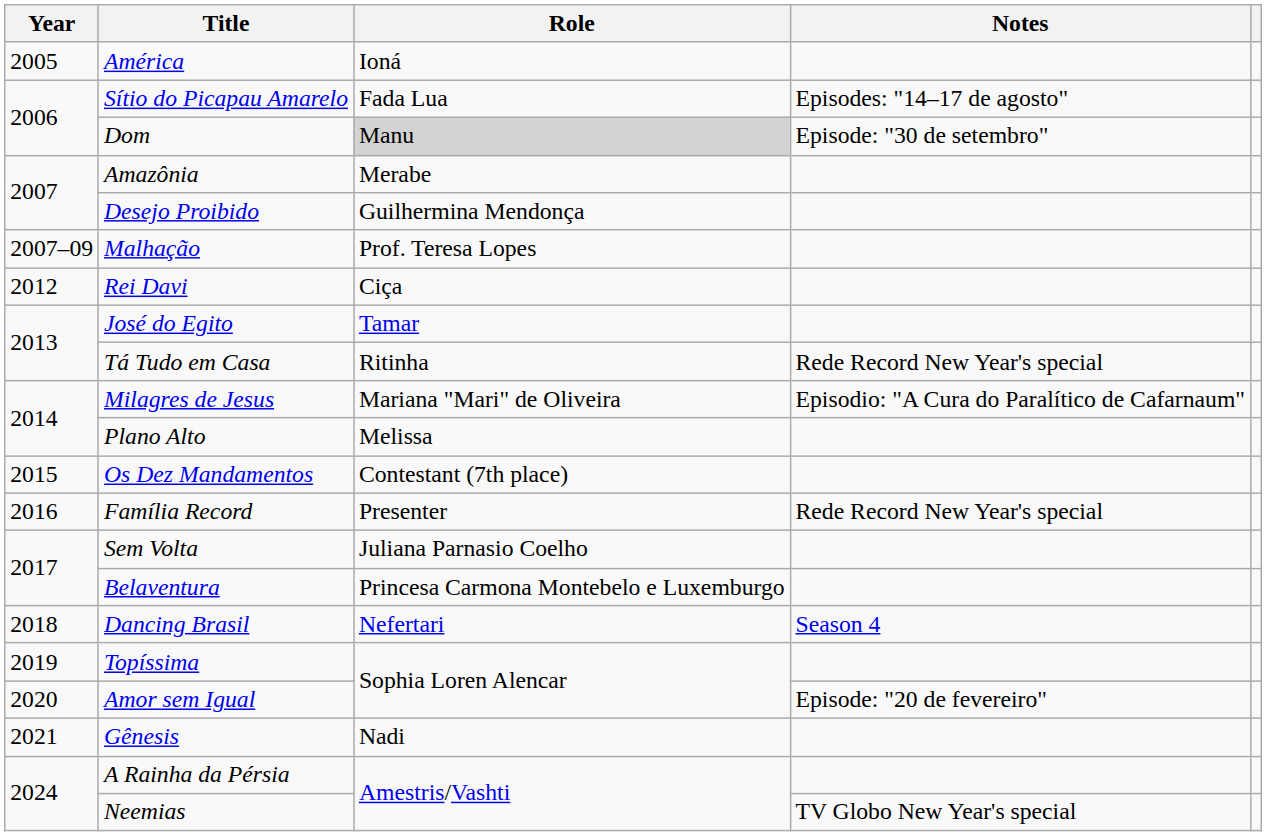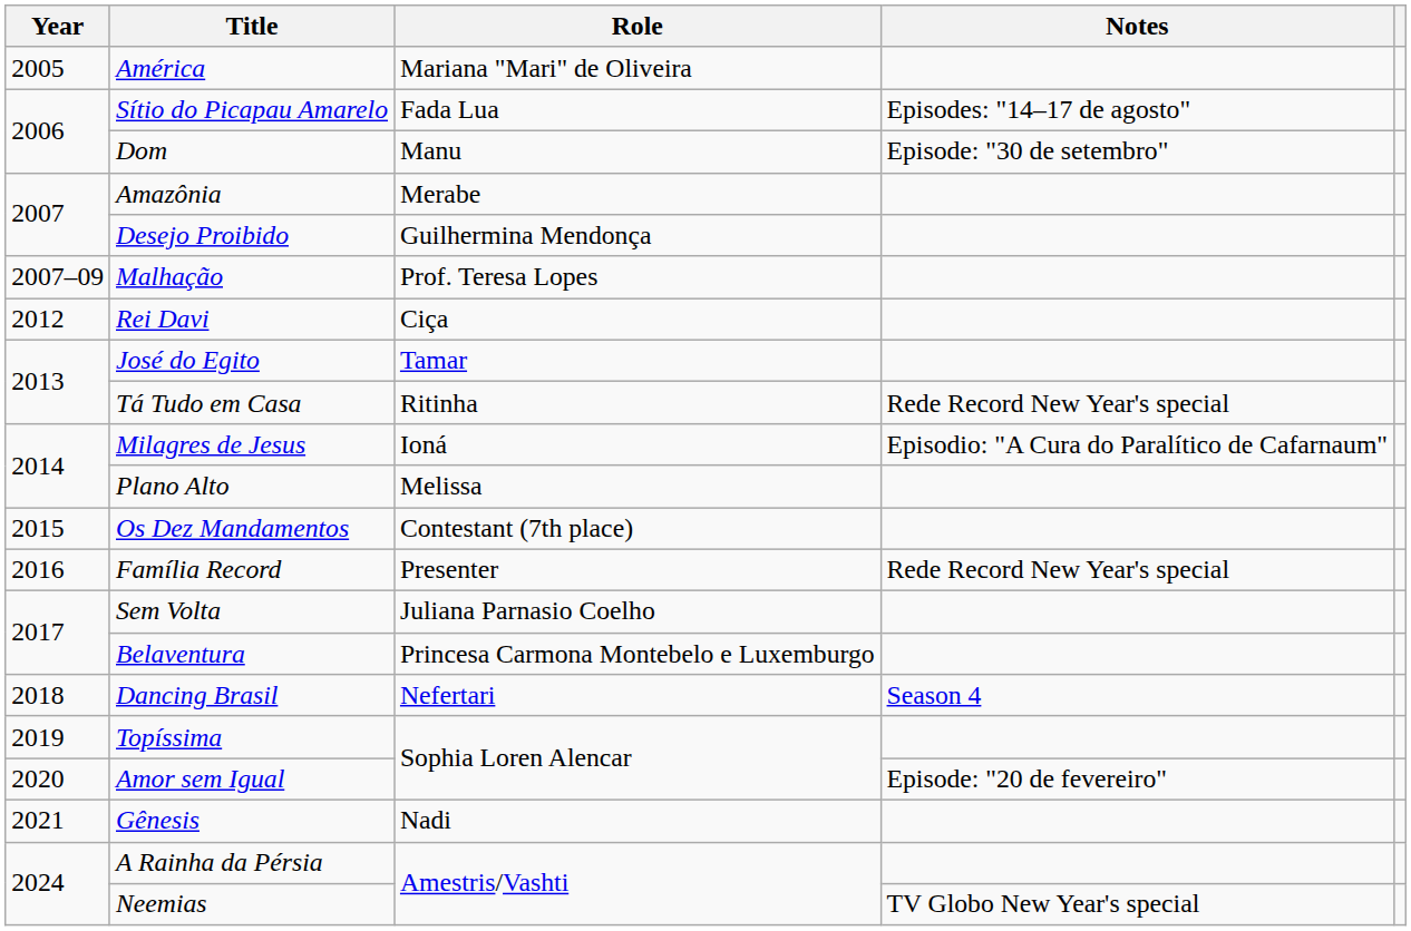 <table class="wikitable">
 <tr>
 <th>Year</th>
 <th>Title</th>
 <th>Role</th>
 <th>Notes</th>
 <th></th>
 </tr>
 <tr>
 <td>2005</td>
 <td><em><a href='#'>América</a></em></td>
-<td>Ioná</td>
+<td>Mariana "Mari" de Oliveira</td>
 <td></td>
 <td></td>
 </tr>
 <tr>
 <td rowspan="2">2006</td>
 <td><em><a href='#'>Sítio do Picapau Amarelo</a></em></td>
 <td>Fada Lua</td>
 <td>Episodes: "14–17 de agosto"</td>
 <td></td>
 </tr>
 <tr>
 <td><em>Dom</em></td>
-<td style="background: lightgrey;">Manu</td>
+<td>Manu</td>
 <td>Episode: "30 de setembro"</td>
 </tr>
 <tr>
 <td rowspan="2">2007</td>
 <td><em>Amazônia</em></td>
 <td>Merabe</td>
 <td></td>
 <td></td>
 </tr>
 <tr>
 <td><em><a href='#'>Desejo Proibido</a></em></td>
 <td>Guilhermina Mendonça</td>
 <td></td>
 <td></td>
 </tr>
 <tr>
 <td>2007–09</td>
 <td><em><a href='#'>Malhação</a></em></td>
 <td>Prof. Teresa Lopes</td>
 <td></td>
 <td></td>
 </tr>
 <tr>
 <td>2012</td>
 <td><em><a href='#'>Rei Davi</a></em></td>
 <td>Ciça</td>
 <td></td>
 <td></td>
 </tr>
 <tr>
 <td rowspan="2">2013</td>
 <td><em><a href='#'>José do Egito</a></em></td>
 <td><a href='#'>Tamar</a></td>
 <td></td>
 <td></td>
 </tr>
 <tr>
 <td><em>Tá Tudo em Casa</em></td>
 <td>Ritinha</td>
 <td>Rede Record New Year's special</td>
 <td></td>
 </tr>
 <tr>
 <td rowspan="2">2014</td>
 <td><em><a href='#'>Milagres de Jesus</a></em></td>
-<td>Mariana "Mari" de Oliveira</td>
+<td>Ioná</td>
 <td>Episodio: "A Cura do Paralítico de Cafarnaum"</td>
 <td></td>
 </tr>
 <tr>
 <td><em>Plano Alto</em></td>
 <td>Melissa</td>
 <td></td>
 <td></td>
 </tr>
 <tr>
 <td>2015</td>
 <td><em><a href='#'>Os Dez Mandamentos</a></em></td>
 <td>Contestant (7th place)</td>
 <td></td>
 <td></td>
 </tr>
 <tr>
 <td>2016</td>
 <td><em>Família Record</em></td>
 <td>Presenter</td>
 <td>Rede Record New Year's special</td>
 <td></td>
 </tr>
 <tr>
 <td rowspan="2">2017</td>
 <td><em>Sem Volta</em></td>
 <td>Juliana Parnasio Coelho</td>
 <td></td>
 <td></td>
 </tr>
 <tr>
 <td><em><a href='#'>Belaventura</a></em></td>
 <td>Princesa Carmona Montebelo e Luxemburgo</td>
 <td></td>
 <td></td>
 </tr>
 <tr>
 <td>2018</td>
 <td><em><a href='#'>Dancing Brasil</a></em></td>
 <td><a href='#'>Nefertari</a></td>
 <td><a href='#'>Season 4</a></td>
 <td></td>
 </tr>
 <tr>
 <td>2019</td>
 <td><em><a href='#'>Topíssima</a></em></td>
 <td rowspan="2">Sophia Loren Alencar</td>
 <td></td>
 <td></td>
 </tr>
 <tr>
 <td>2020</td>
 <td><em><a href='#'>Amor sem Igual</a></em></td>
 <td>Episode: "20 de fevereiro"</td>
 <td></td>
 </tr>
 <tr>
 <td>2021</td>
 <td><em><a href='#'>Gênesis</a></em></td>
 <td>Nadi</td>
 <td></td>
 <td></td>
 </tr>
 <tr>
 <td rowspan="2">2024</td>
 <td><em>A Rainha da Pérsia</em></td>
 <td rowspan="2"><a href='#'>Amestris</a>/<a href='#'>Vashti</a></td>
 <td></td>
 <td></td>
 </tr>
 <tr>
 <td><em>Neemias</em></td>
 <td>TV Globo New Year's special</td>
 <td></td>
 </tr>
 </table>
